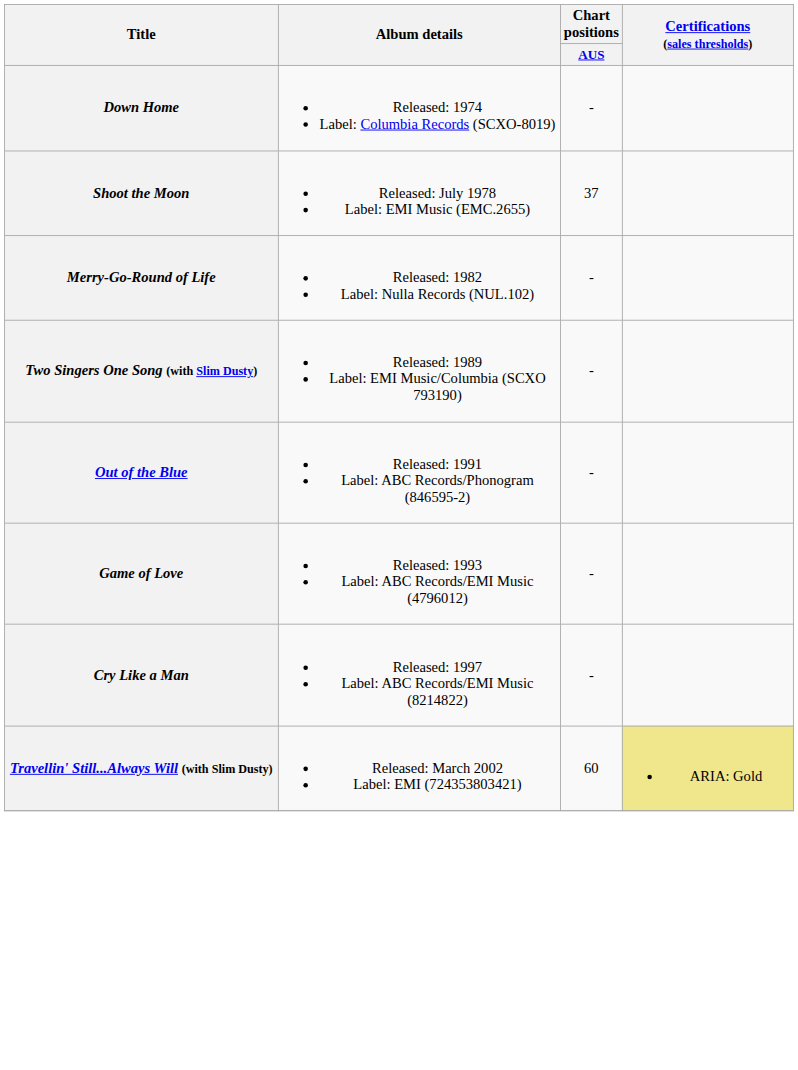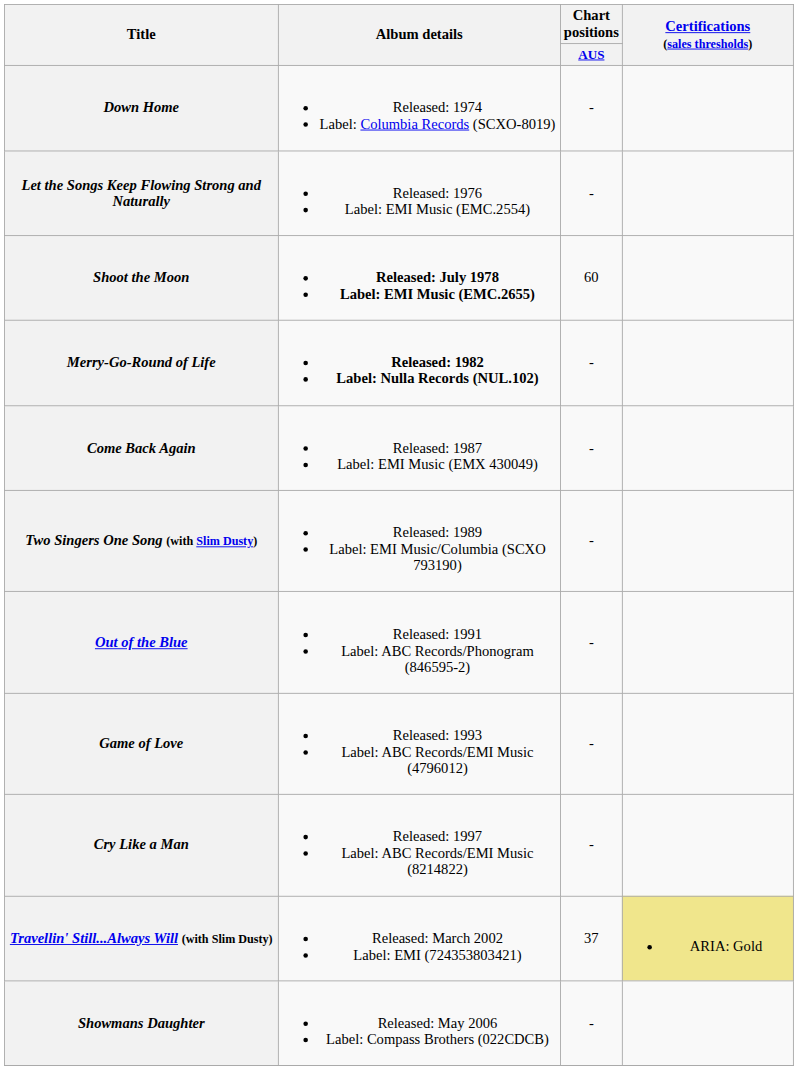 <table class="wikitable plainrowheaders" style="text-align:center;">
 <tr>
 <th scope="col" rowspan="2" style="width:20em;">Title</th>
 <th scope="col" rowspan="2" style="width:20em;">Album details</th>
 <th scope="col" colspan="1">Chart positions</th>
 <th rowspan="2" style="width:12em;"><a href='#'>Certifications</a><br><small>(<a href='#'>sales thresholds</a>)</small></th>
 </tr>
 <tr>
 <th scope="col" style="width:3em;font-size:90%;"><a href='#'>AUS</a><br></th>
 </tr>
 <tr>
 <th scope="row"><em>Down Home</em></th>
 <td><br><ul><li>Released: 1974</li><li>Label: <a href='#'>Columbia Records</a> (SCXO-8019)</li></ul></td>
 <td>-</td>
 <td></td>
 </tr>
 <tr>
+<th scope="row"><em>Let the Songs Keep Flowing Strong and Naturally</em></th>
+<td><br><ul><li>Released: 1976</li><li>Label: EMI Music (EMC.2554)</li></ul></td>
+<td>-</td>
+<td></td>
+</tr>
+<tr>
 <th scope="row"><em>Shoot the Moon</em></th>
-<td><br><ul><li>Released: July 1978</li><li>Label: EMI Music (EMC.2655)</li></ul></td>
-<td>37</td>
+<td><strong><br><ul><li>Released: July 1978</li><li>Label: EMI Music (EMC.2655)</li></ul></strong></td>
+<td>60</td>
 <td></td>
 </tr>
 <tr>
 <th scope="row"><em>Merry-Go-Round of Life</em></th>
-<td><br><ul><li>Released: 1982</li><li>Label: Nulla Records (NUL.102)</li></ul></td>
+<td><strong><br><ul><li>Released: 1982</li><li>Label: Nulla Records (NUL.102)</li></ul></strong></td>
+<td>-</td>
+<td></td>
+</tr>
+<tr>
+<th scope="row"><em>Come Back Again</em></th>
+<td><br><ul><li>Released: 1987</li><li>Label: EMI Music (EMX 430049)</li></ul></td>
 <td>-</td>
 <td></td>
 </tr>
 <tr>
 <th scope="row"><em>Two Singers One Song</em> <small>(with <a href='#'>Slim Dusty</a>)</small></th>
 <td><br><ul><li>Released: 1989</li><li>Label: EMI Music/Columbia (SCXO 793190)</li></ul></td>
 <td>-</td>
 <td></td>
 </tr>
 <tr>
 <th scope="row"><em><a href='#'>Out of the Blue</a></em></th>
 <td><br><ul><li>Released: 1991</li><li>Label: ABC Records/Phonogram (846595-2)</li></ul></td>
 <td>-</td>
 <td></td>
 </tr>
 <tr>
 <th scope="row"><em>Game of Love</em></th>
 <td><br><ul><li>Released: 1993</li><li>Label: ABC Records/EMI Music (4796012)</li></ul></td>
 <td>-</td>
 <td></td>
 </tr>
 <tr>
 <th scope="row"><em>Cry Like a Man</em></th>
 <td><br><ul><li>Released: 1997</li><li>Label: ABC Records/EMI Music (8214822)</li></ul></td>
 <td>-</td>
 <td></td>
 </tr>
 <tr>
 <th scope="row"><em><a href='#'>Travellin' Still...Always Will</a></em> <small>(with Slim Dusty)</small></th>
 <td><br><ul><li>Released: March 2002</li><li>Label: EMI (724353803421)</li></ul></td>
-<td>60</td>
+<td>37</td>
 <td style="background: khaki;"><br><ul><li>ARIA: Gold </li></ul></td>
+</tr>
+<tr>
+<th scope="row"><em>Showmans Daughter</em></th>
+<td><br><ul><li>Released: May 2006</li><li>Label: Compass Brothers (022CDCB)</li></ul></td>
+<td>-</td>
+<td></td>
 </tr>
 <tr>
 </tr>
 </table>
